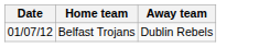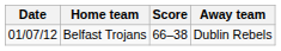 <table class="wikitable">
 <tr>
 <th>Date</th>
 <th>Home team</th>
+<th>Score</th>
 <th>Away team</th>
 </tr>
 <tr>
 <td>01/07/12</td>
 <td>Belfast Trojans</td>
+<td>66–38</td>
 <td>Dublin Rebels</td>
 </tr>
 </table>
